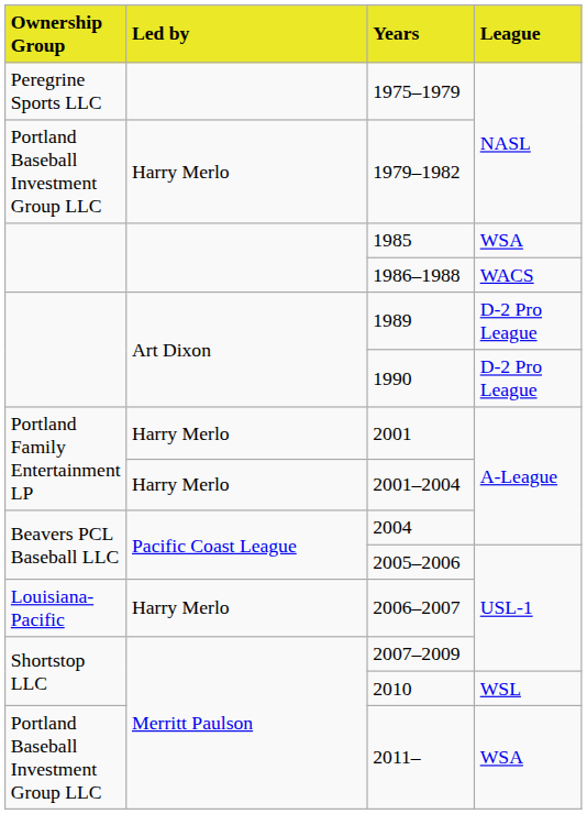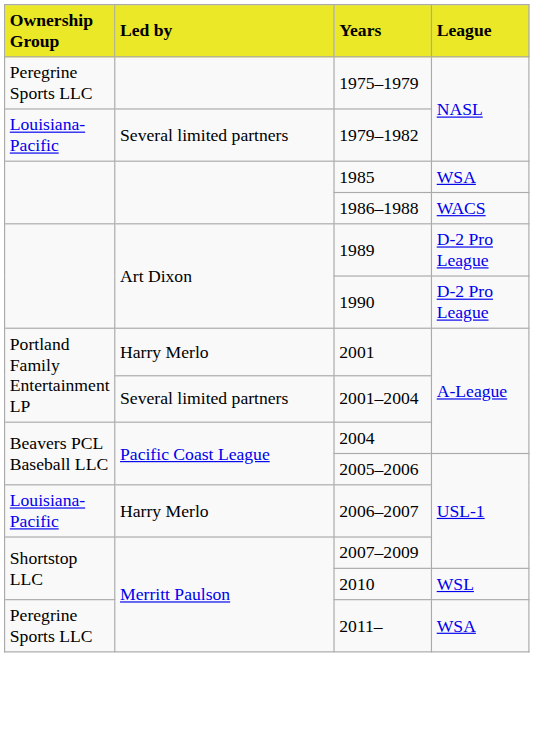 <table border="2" cellpadding="4" cellspacing="0" style="text-align:left; margin: 1em 1em 1em 0; background: #f9f9f9; border: 1px #aaa solid; border-collapse: collapse; font-size: 95%;">
 <tr>
 <th style="background:#EAE827" width=80px><span>Ownership Group</span></th>
 <th style="background:#EAE827" width=180px><span>Led by</span></th>
 <th style="background:#EAE827" width=75px><span>Years</span></th>
 <th style="background:#EAE827" width=75px><span>League</span></th>
 </tr>
 <tr>
 <td>Peregrine Sports LLC</td>
 <td></td>
 <td>1975–1979</td>
 <td rowspan="2"><a href='#'>NASL</a></td>
 </tr>
 <tr>
-<td>Portland Baseball Investment Group LLC</td>
-<td>Harry Merlo</td>
+<td><a href='#'>Louisiana-Pacific</a></td>
+<td>Several limited partners</td>
 <td>1979–1982</td>
 </tr>
 <tr>
 <td rowspan="2"></td>
 <td rowspan="2"></td>
 <td>1985</td>
 <td><a href='#'>WSA</a></td>
 </tr>
 <tr>
 <td>1986–1988</td>
 <td><a href='#'>WACS</a></td>
 </tr>
 <tr>
 <td rowspan="2"></td>
 <td rowspan="2">Art Dixon</td>
 <td>1989</td>
 <td><a href='#'>D-2 Pro League</a></td>
 </tr>
 <tr>
 <td>1990</td>
 <td><a href='#'>D-2 Pro League</a></td>
 </tr>
 <tr>
 <td rowspan="2">Portland Family Entertainment LP</td>
 <td>Harry Merlo</td>
 <td>2001</td>
 <td rowspan="3"><a href='#'>A-League</a></td>
 </tr>
 <tr>
-<td>Harry Merlo</td>
+<td>Several limited partners</td>
 <td>2001–2004</td>
 </tr>
 <tr>
 <td rowspan="2">Beavers PCL Baseball LLC</td>
 <td rowspan="2"><a href='#'>Pacific Coast League</a></td>
 <td>2004</td>
 </tr>
 <tr>
 <td>2005–2006</td>
 <td rowspan="3"><a href='#'>USL-1</a></td>
 </tr>
 <tr>
 <td><a href='#'>Louisiana-Pacific</a></td>
 <td>Harry Merlo</td>
 <td>2006–2007</td>
 </tr>
 <tr>
 <td rowspan="2">Shortstop LLC</td>
 <td rowspan="3"><a href='#'>Merritt Paulson</a></td>
 <td>2007–2009</td>
 </tr>
 <tr>
 <td>2010</td>
 <td><a href='#'>WSL</a></td>
 </tr>
 <tr>
-<td>Portland Baseball Investment Group LLC</td>
+<td>Peregrine Sports LLC</td>
 <td>2011–</td>
 <td><a href='#'>WSA</a></td>
 </tr>
 </table>
